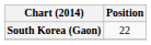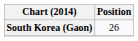 <table class="wikitable plainrowheaders">
 <tr>
 <th scope="col">Chart (2014)</th>
 <th scope="col">Position</th>
 </tr>
 <tr>
 <th scope="row">South Korea (Gaon)</th>
-<td align="center">22</td>
+<td align="center">26</td>
 </tr>
 <tr>
 </tr>
 </table>
